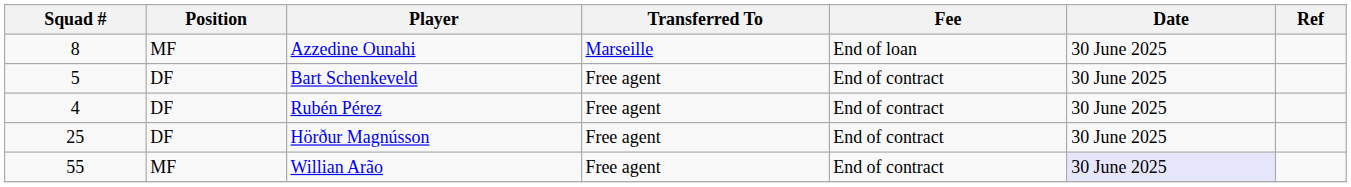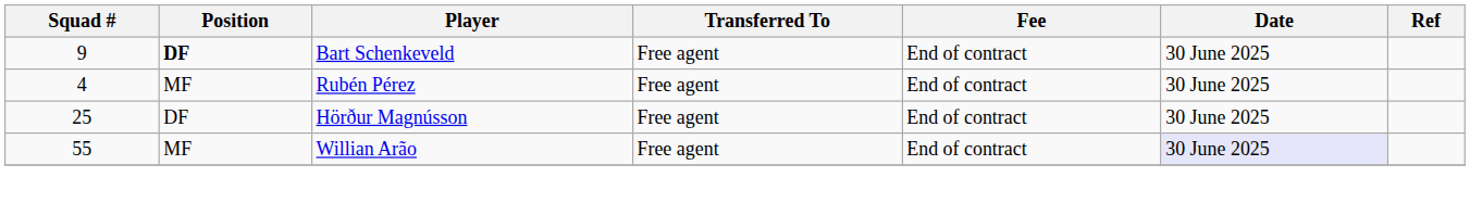 <table class="wikitable sortable" style="width:90%; text-align:center; font-size:95%; text-align:left;">
 <tr>
 <th>Squad #</th>
 <th>Position</th>
 <th>Player</th>
 <th>Transferred To</th>
 <th>Fee</th>
 <th>Date</th>
 <th>Ref</th>
 </tr>
 <tr>
-<td align="center">8</td>
-<td>MF</td>
-<td> <a href='#'>Azzedine Ounahi</a></td>
-<td> <a href='#'>Marseille</a></td>
-<td>End of loan</td>
-<td>30 June 2025</td>
-<td></td>
-</tr>
-<tr>
-<td align="center">5</td>
-<td>DF</td>
+<td align="center">9</td>
+<td><strong>DF</strong></td>
 <td> <a href='#'>Bart Schenkeveld</a></td>
 <td>Free agent</td>
 <td>End of contract</td>
 <td>30 June 2025</td>
 <td></td>
 </tr>
 <tr>
 <td align="center">4</td>
-<td>DF</td>
+<td>MF</td>
 <td> <a href='#'>Rubén Pérez</a></td>
 <td>Free agent</td>
 <td>End of contract</td>
 <td>30 June 2025</td>
 <td></td>
 </tr>
 <tr>
 <td align="center">25</td>
 <td>DF</td>
 <td> <a href='#'>Hörður Magnússon</a></td>
 <td>Free agent</td>
 <td>End of contract</td>
 <td>30 June 2025</td>
 <td></td>
 </tr>
 <tr>
 <td align="center">55</td>
 <td>MF</td>
 <td> <a href='#'>Willian Arão</a></td>
 <td>Free agent</td>
 <td>End of contract</td>
 <td style="background: lavender;">30 June 2025</td>
 <td></td>
 </tr>
 <tr>
 </tr>
 </table>
